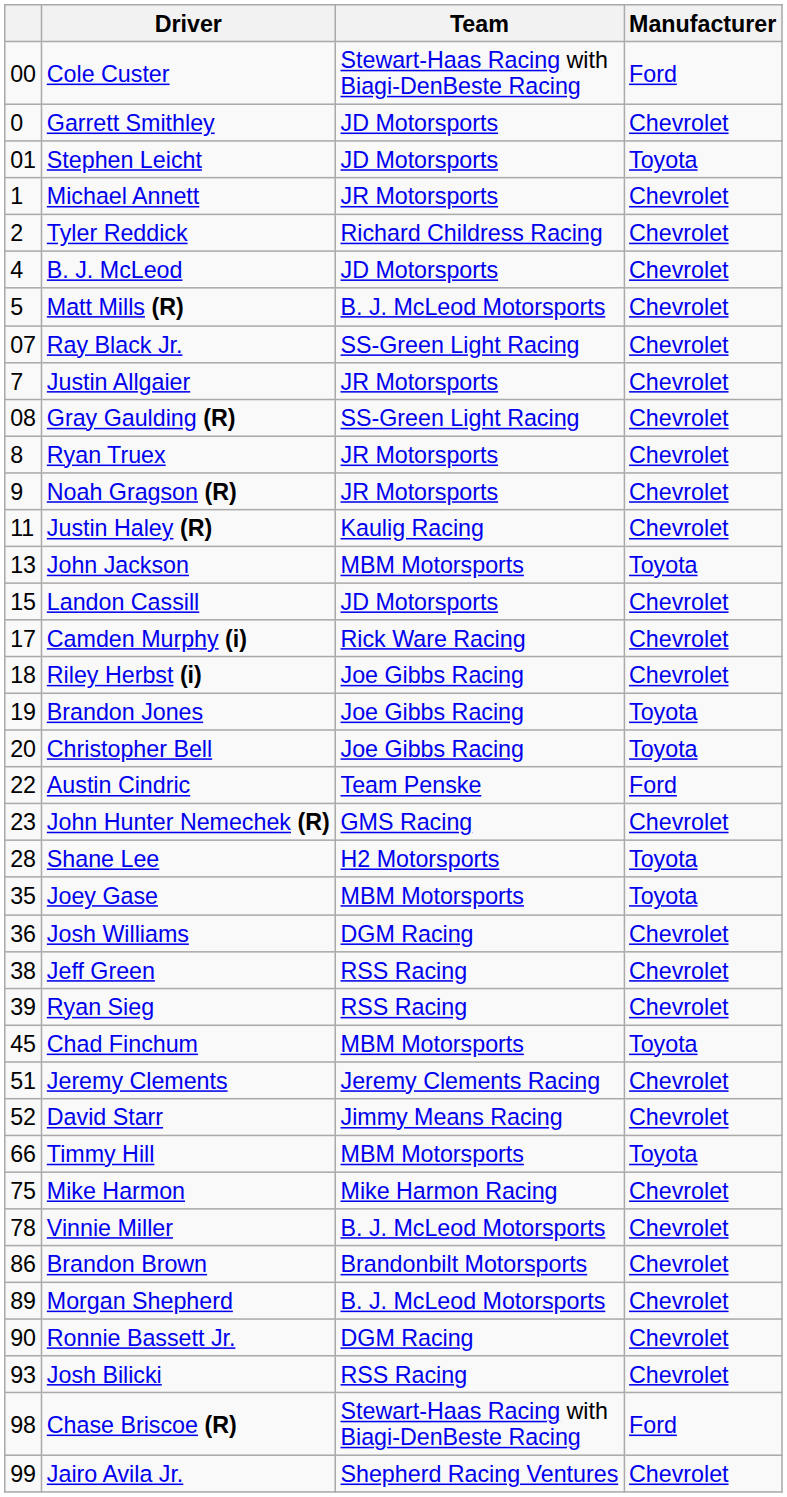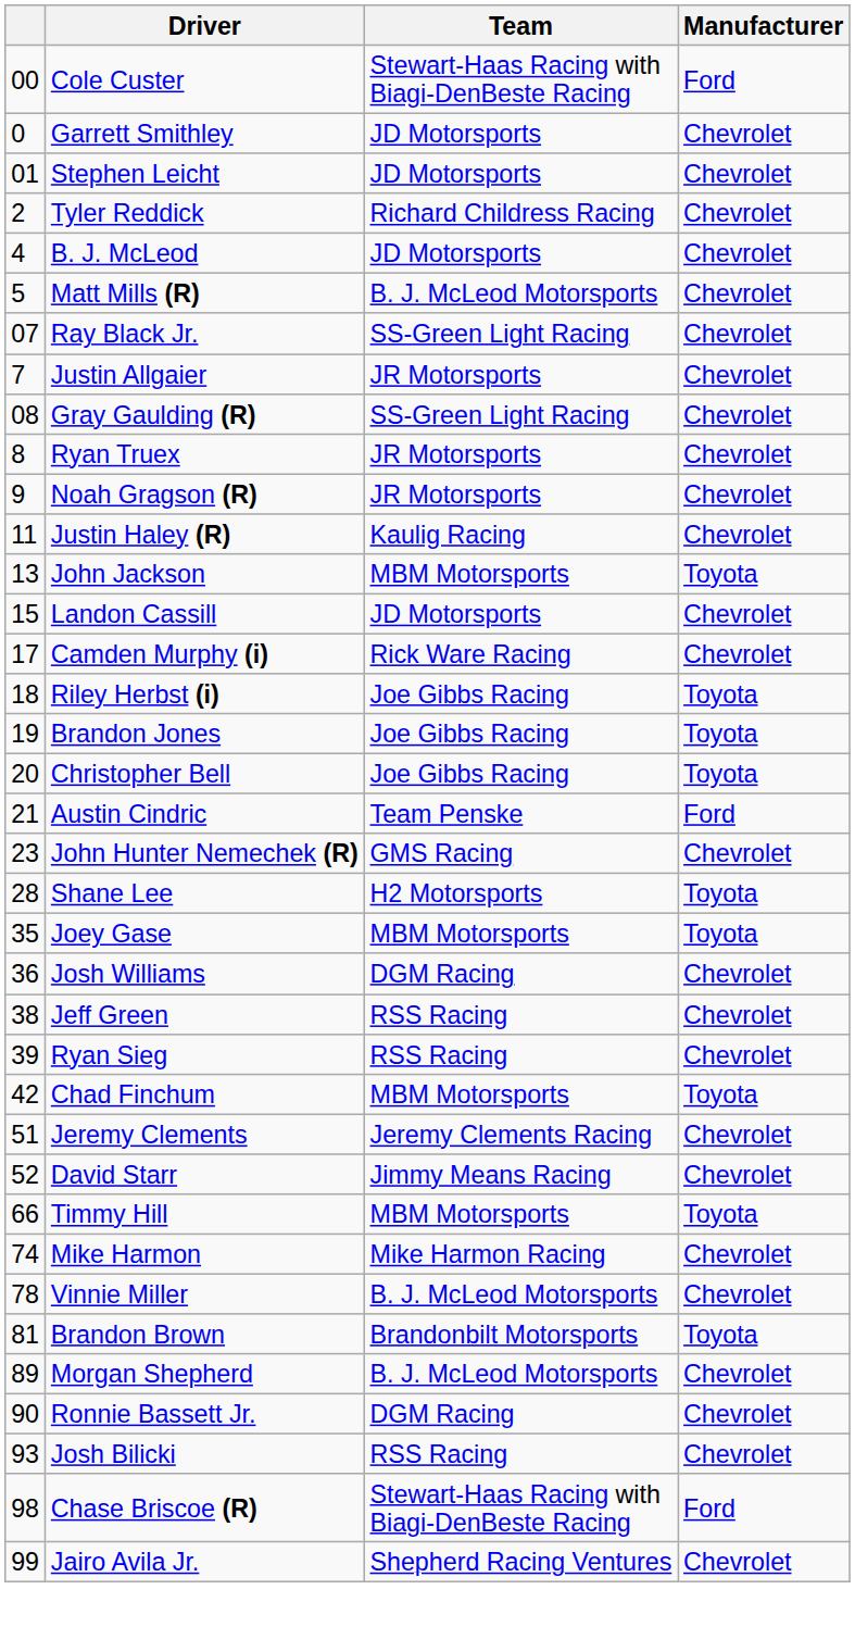 <table class="wikitable" style="font-size:95%">
 <tr>
 <th></th>
 <th>Driver</th>
 <th>Team</th>
 <th>Manufacturer</th>
 </tr>
 <tr>
 <td>00</td>
 <td><a href='#'>Cole Custer</a></td>
 <td><a href='#'>Stewart-Haas Racing</a> with <br> <a href='#'>Biagi-DenBeste Racing</a></td>
 <td><a href='#'>Ford</a></td>
 </tr>
 <tr>
 <td>0</td>
 <td><a href='#'>Garrett Smithley</a></td>
 <td><a href='#'>JD Motorsports</a></td>
 <td><a href='#'>Chevrolet</a></td>
 </tr>
 <tr>
 <td>01</td>
 <td><a href='#'>Stephen Leicht</a></td>
 <td><a href='#'>JD Motorsports</a></td>
-<td><a href='#'>Toyota</a></td>
-</tr>
-<tr>
-<td>1</td>
-<td><a href='#'>Michael Annett</a></td>
-<td><a href='#'>JR Motorsports</a></td>
 <td><a href='#'>Chevrolet</a></td>
 </tr>
 <tr>
 <td>2</td>
 <td><a href='#'>Tyler Reddick</a></td>
 <td><a href='#'>Richard Childress Racing</a></td>
 <td><a href='#'>Chevrolet</a></td>
 </tr>
 <tr>
 <td>4</td>
 <td><a href='#'>B. J. McLeod</a></td>
 <td><a href='#'>JD Motorsports</a></td>
 <td><a href='#'>Chevrolet</a></td>
 </tr>
 <tr>
 <td>5</td>
 <td><a href='#'>Matt Mills</a> <strong>(R)</strong></td>
 <td><a href='#'>B. J. McLeod Motorsports</a></td>
 <td><a href='#'>Chevrolet</a></td>
 </tr>
 <tr>
 <td>07</td>
 <td><a href='#'>Ray Black Jr.</a></td>
 <td><a href='#'>SS-Green Light Racing</a></td>
 <td><a href='#'>Chevrolet</a></td>
 </tr>
 <tr>
 <td>7</td>
 <td><a href='#'>Justin Allgaier</a></td>
 <td><a href='#'>JR Motorsports</a></td>
 <td><a href='#'>Chevrolet</a></td>
 </tr>
 <tr>
 <td>08</td>
 <td><a href='#'>Gray Gaulding</a> <strong>(R)</strong></td>
 <td><a href='#'>SS-Green Light Racing</a></td>
 <td><a href='#'>Chevrolet</a></td>
 </tr>
 <tr>
 <td>8</td>
 <td><a href='#'>Ryan Truex</a></td>
 <td><a href='#'>JR Motorsports</a></td>
 <td><a href='#'>Chevrolet</a></td>
 </tr>
 <tr>
 <td>9</td>
 <td><a href='#'>Noah Gragson</a> <strong>(R)</strong></td>
 <td><a href='#'>JR Motorsports</a></td>
 <td><a href='#'>Chevrolet</a></td>
 </tr>
 <tr>
 <td>11</td>
 <td><a href='#'>Justin Haley</a> <strong>(R)</strong></td>
 <td><a href='#'>Kaulig Racing</a></td>
 <td><a href='#'>Chevrolet</a></td>
 </tr>
 <tr>
 <td>13</td>
 <td><a href='#'>John Jackson</a></td>
 <td><a href='#'>MBM Motorsports</a></td>
 <td><a href='#'>Toyota</a></td>
 </tr>
 <tr>
 <td>15</td>
 <td><a href='#'>Landon Cassill</a></td>
 <td><a href='#'>JD Motorsports</a></td>
 <td><a href='#'>Chevrolet</a></td>
 </tr>
 <tr>
 <td>17</td>
 <td><a href='#'>Camden Murphy</a> <strong>(i)</strong></td>
 <td><a href='#'>Rick Ware Racing</a></td>
 <td><a href='#'>Chevrolet</a></td>
 </tr>
 <tr>
 <td>18</td>
 <td><a href='#'>Riley Herbst</a> <strong>(i)</strong></td>
 <td><a href='#'>Joe Gibbs Racing</a></td>
-<td><a href='#'>Chevrolet</a></td>
+<td><a href='#'>Toyota</a></td>
 </tr>
 <tr>
 <td>19</td>
 <td><a href='#'>Brandon Jones</a></td>
 <td><a href='#'>Joe Gibbs Racing</a></td>
 <td><a href='#'>Toyota</a></td>
 </tr>
 <tr>
 <td>20</td>
 <td><a href='#'>Christopher Bell</a></td>
 <td><a href='#'>Joe Gibbs Racing</a></td>
 <td><a href='#'>Toyota</a></td>
 </tr>
 <tr>
-<td>22</td>
+<td>21</td>
 <td><a href='#'>Austin Cindric</a></td>
 <td><a href='#'>Team Penske</a></td>
 <td><a href='#'>Ford</a></td>
 </tr>
 <tr>
 <td>23</td>
 <td><a href='#'>John Hunter Nemechek</a> <strong>(R)</strong></td>
 <td><a href='#'>GMS Racing</a></td>
 <td><a href='#'>Chevrolet</a></td>
 </tr>
 <tr>
 <td>28</td>
 <td><a href='#'>Shane Lee</a></td>
 <td><a href='#'>H2 Motorsports</a></td>
 <td><a href='#'>Toyota</a></td>
 </tr>
 <tr>
 <td>35</td>
 <td><a href='#'>Joey Gase</a></td>
 <td><a href='#'>MBM Motorsports</a></td>
 <td><a href='#'>Toyota</a></td>
 </tr>
 <tr>
 <td>36</td>
 <td><a href='#'>Josh Williams</a></td>
 <td><a href='#'>DGM Racing</a></td>
 <td><a href='#'>Chevrolet</a></td>
 </tr>
 <tr>
 <td>38</td>
 <td><a href='#'>Jeff Green</a></td>
 <td><a href='#'>RSS Racing</a></td>
 <td><a href='#'>Chevrolet</a></td>
 </tr>
 <tr>
 <td>39</td>
 <td><a href='#'>Ryan Sieg</a></td>
 <td><a href='#'>RSS Racing</a></td>
 <td><a href='#'>Chevrolet</a></td>
 </tr>
 <tr>
-<td>45</td>
+<td>42</td>
 <td><a href='#'>Chad Finchum</a></td>
 <td><a href='#'>MBM Motorsports</a></td>
 <td><a href='#'>Toyota</a></td>
 </tr>
 <tr>
 <td>51</td>
 <td><a href='#'>Jeremy Clements</a></td>
 <td><a href='#'>Jeremy Clements Racing</a></td>
 <td><a href='#'>Chevrolet</a></td>
 </tr>
 <tr>
 <td>52</td>
 <td><a href='#'>David Starr</a></td>
 <td><a href='#'>Jimmy Means Racing</a></td>
 <td><a href='#'>Chevrolet</a></td>
 </tr>
 <tr>
 <td>66</td>
 <td><a href='#'>Timmy Hill</a></td>
 <td><a href='#'>MBM Motorsports</a></td>
 <td><a href='#'>Toyota</a></td>
 </tr>
 <tr>
-<td>75</td>
+<td>74</td>
 <td><a href='#'>Mike Harmon</a></td>
 <td><a href='#'>Mike Harmon Racing</a></td>
 <td><a href='#'>Chevrolet</a></td>
 </tr>
 <tr>
 <td>78</td>
 <td><a href='#'>Vinnie Miller</a></td>
 <td><a href='#'>B. J. McLeod Motorsports</a></td>
 <td><a href='#'>Chevrolet</a></td>
 </tr>
 <tr>
-<td>86</td>
+<td>81</td>
 <td><a href='#'>Brandon Brown</a></td>
 <td><a href='#'>Brandonbilt Motorsports</a></td>
-<td><a href='#'>Chevrolet</a></td>
+<td><a href='#'>Toyota</a></td>
 </tr>
 <tr>
 <td>89</td>
 <td><a href='#'>Morgan Shepherd</a></td>
 <td><a href='#'>B. J. McLeod Motorsports</a></td>
 <td><a href='#'>Chevrolet</a></td>
 </tr>
 <tr>
 <td>90</td>
 <td><a href='#'>Ronnie Bassett Jr.</a></td>
 <td><a href='#'>DGM Racing</a></td>
 <td><a href='#'>Chevrolet</a></td>
 </tr>
 <tr>
 <td>93</td>
 <td><a href='#'>Josh Bilicki</a></td>
 <td><a href='#'>RSS Racing</a></td>
 <td><a href='#'>Chevrolet</a></td>
 </tr>
 <tr>
 <td>98</td>
 <td><a href='#'>Chase Briscoe</a> <strong>(R)</strong></td>
 <td><a href='#'>Stewart-Haas Racing</a> with <br> <a href='#'>Biagi-DenBeste Racing</a></td>
 <td><a href='#'>Ford</a></td>
 </tr>
 <tr>
 <td>99</td>
 <td><a href='#'>Jairo Avila Jr.</a></td>
 <td><a href='#'>Shepherd Racing Ventures</a></td>
 <td><a href='#'>Chevrolet</a></td>
 </tr>
 </table>
